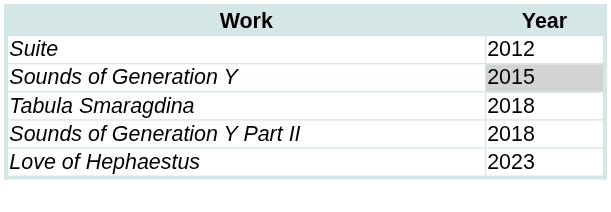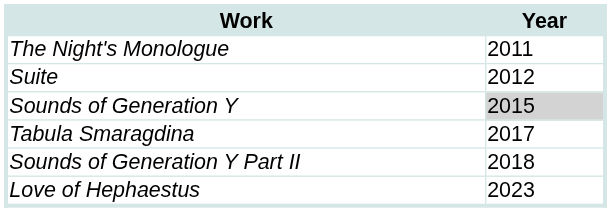 <table class="sortable" border=1 style="border-collapse: collapse; border-style: solid; border-width: medium; border-color: #d4e6e5;" width="450px">
 <tr style="background:#d4e6e5;">
 <th width="80%">Work</th>
 <th width="20%">Year</th>
+</tr>
+<tr>
+<td><em>The Night's Monologue</em></td>
+<td>2011</td>
 </tr>
 <tr>
 <td><em>Suite</em></td>
 <td>2012</td>
 </tr>
 <tr>
 <td><em>Sounds of Generation Y</em></td>
 <td style="background: lightgrey;">2015</td>
 </tr>
 <tr>
 <td><em>Tabula Smaragdina</em></td>
-<td>2018</td>
+<td>2017</td>
 </tr>
 <tr>
 <td><em>Sounds of Generation Y Part II</em></td>
 <td>2018</td>
 </tr>
 <tr>
 <td><em>Love of Hephaestus</em></td>
 <td>2023</td>
 </tr>
 </table>
